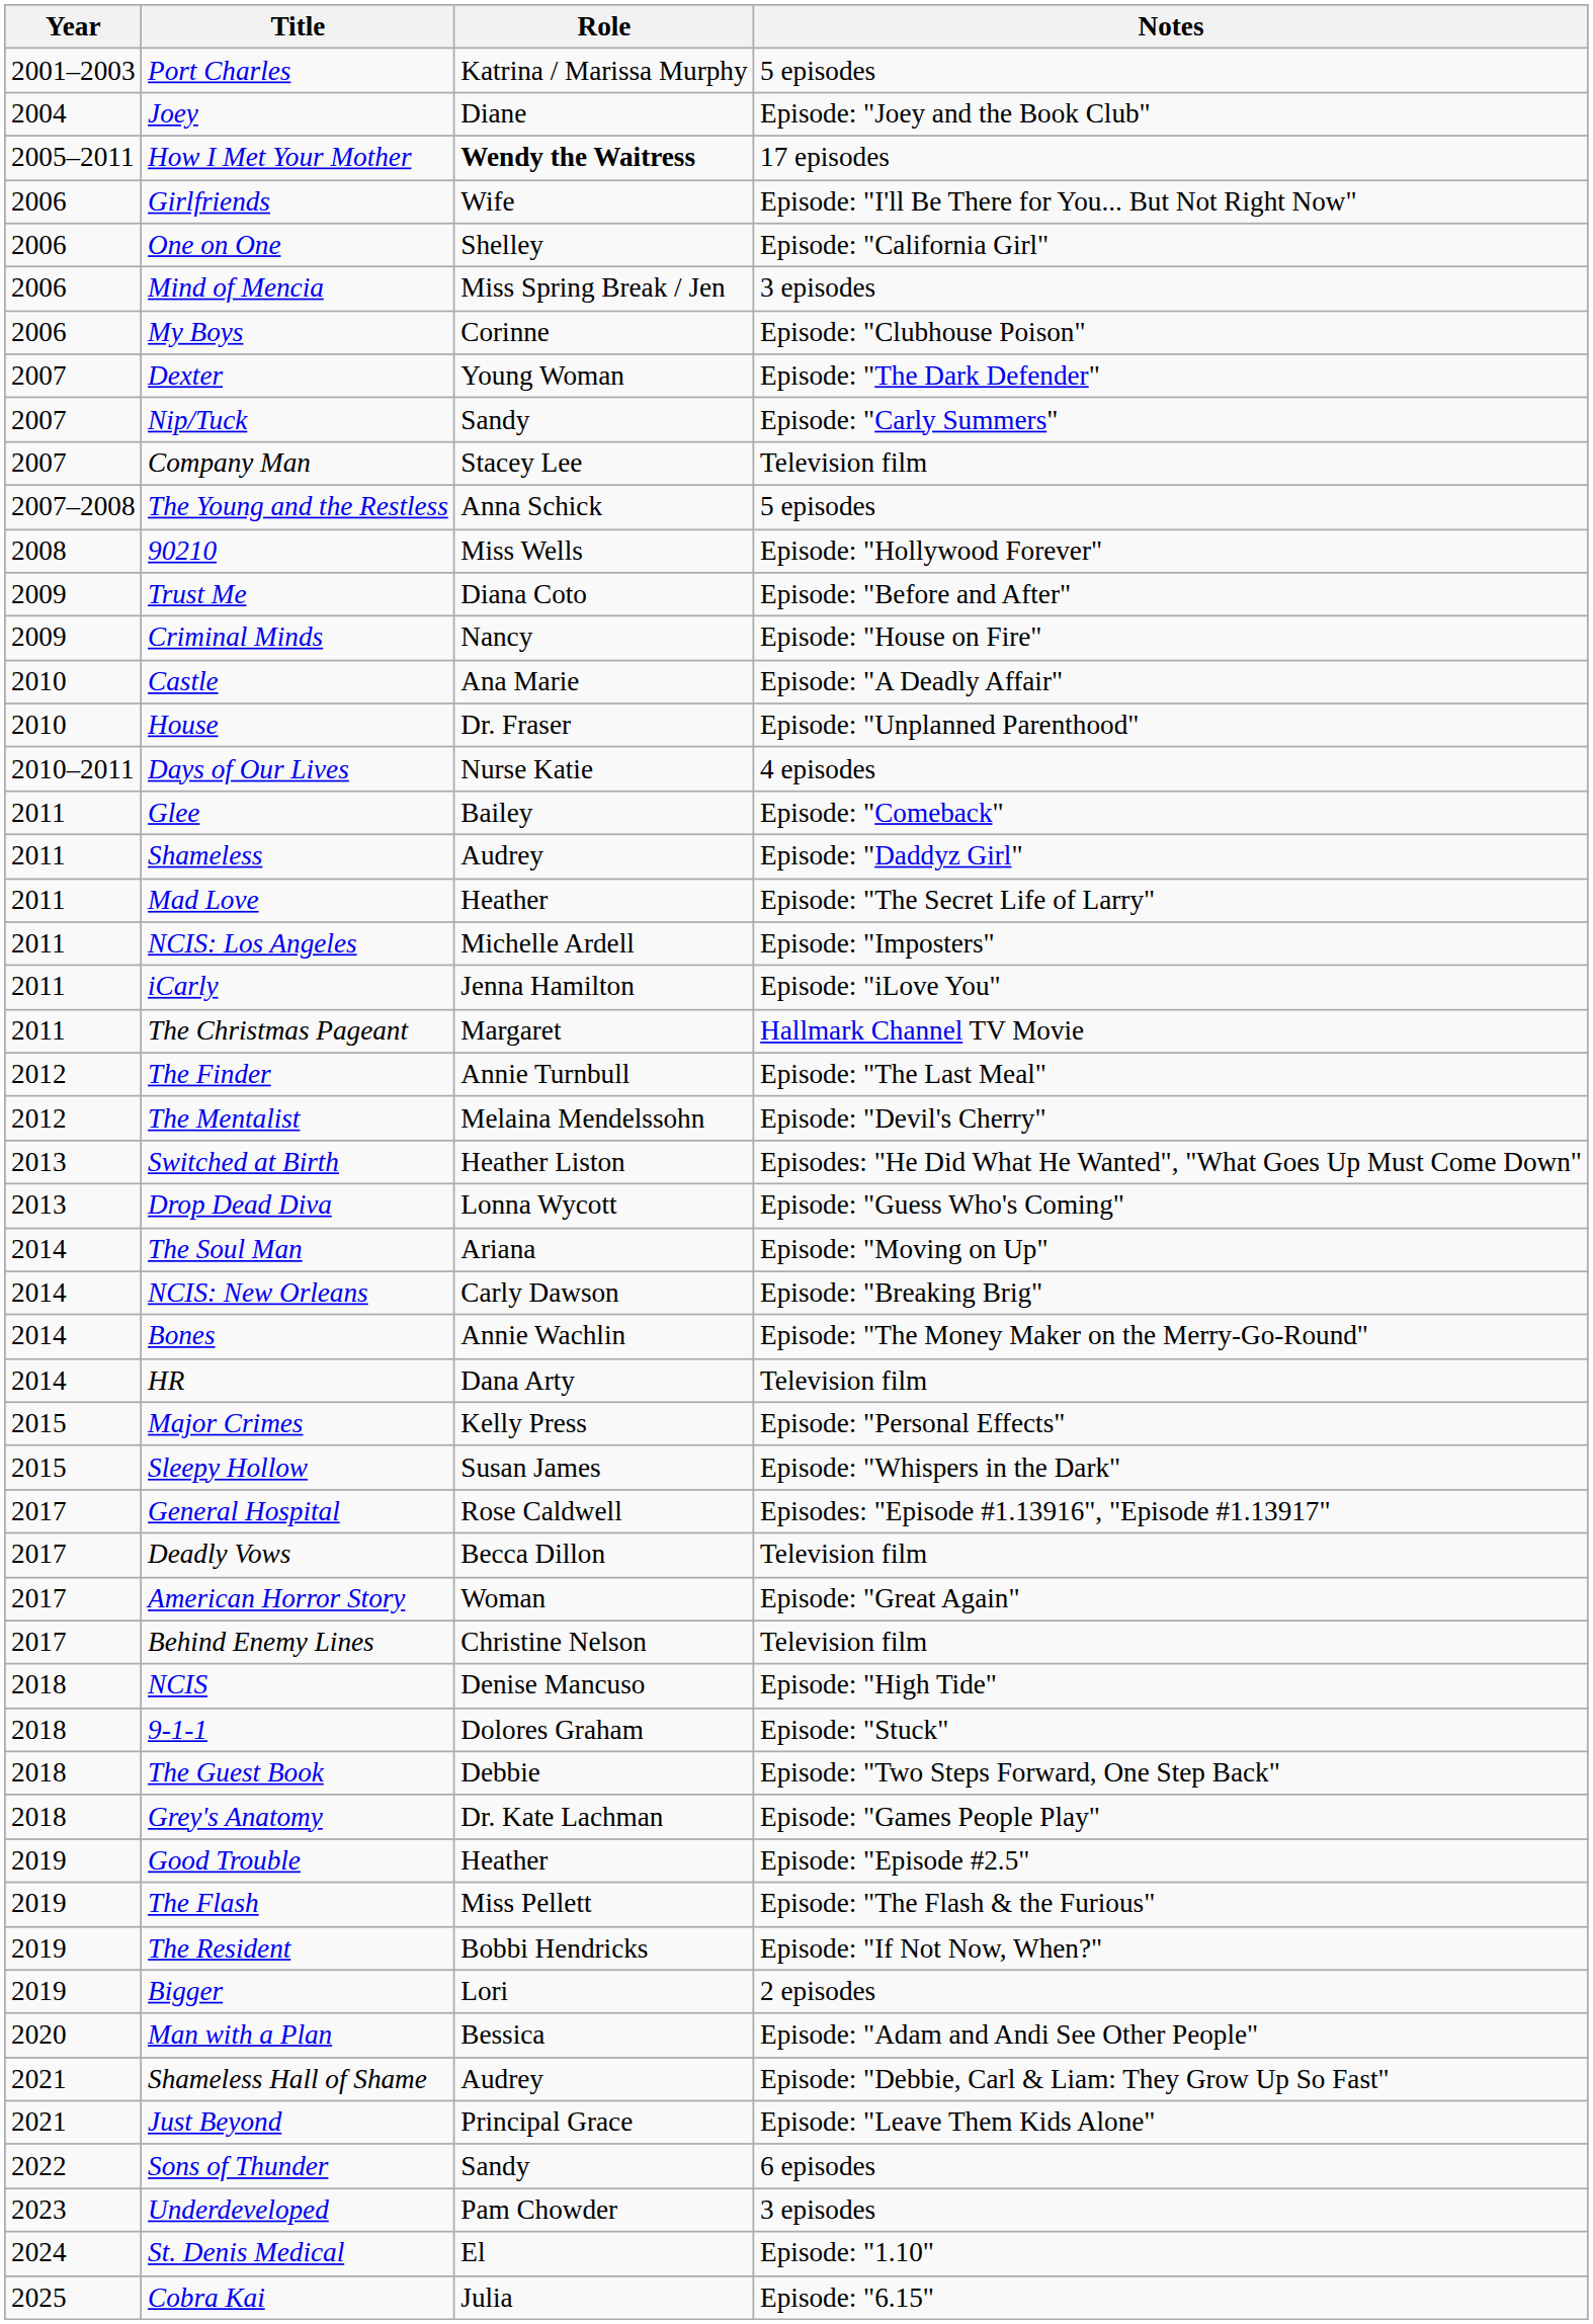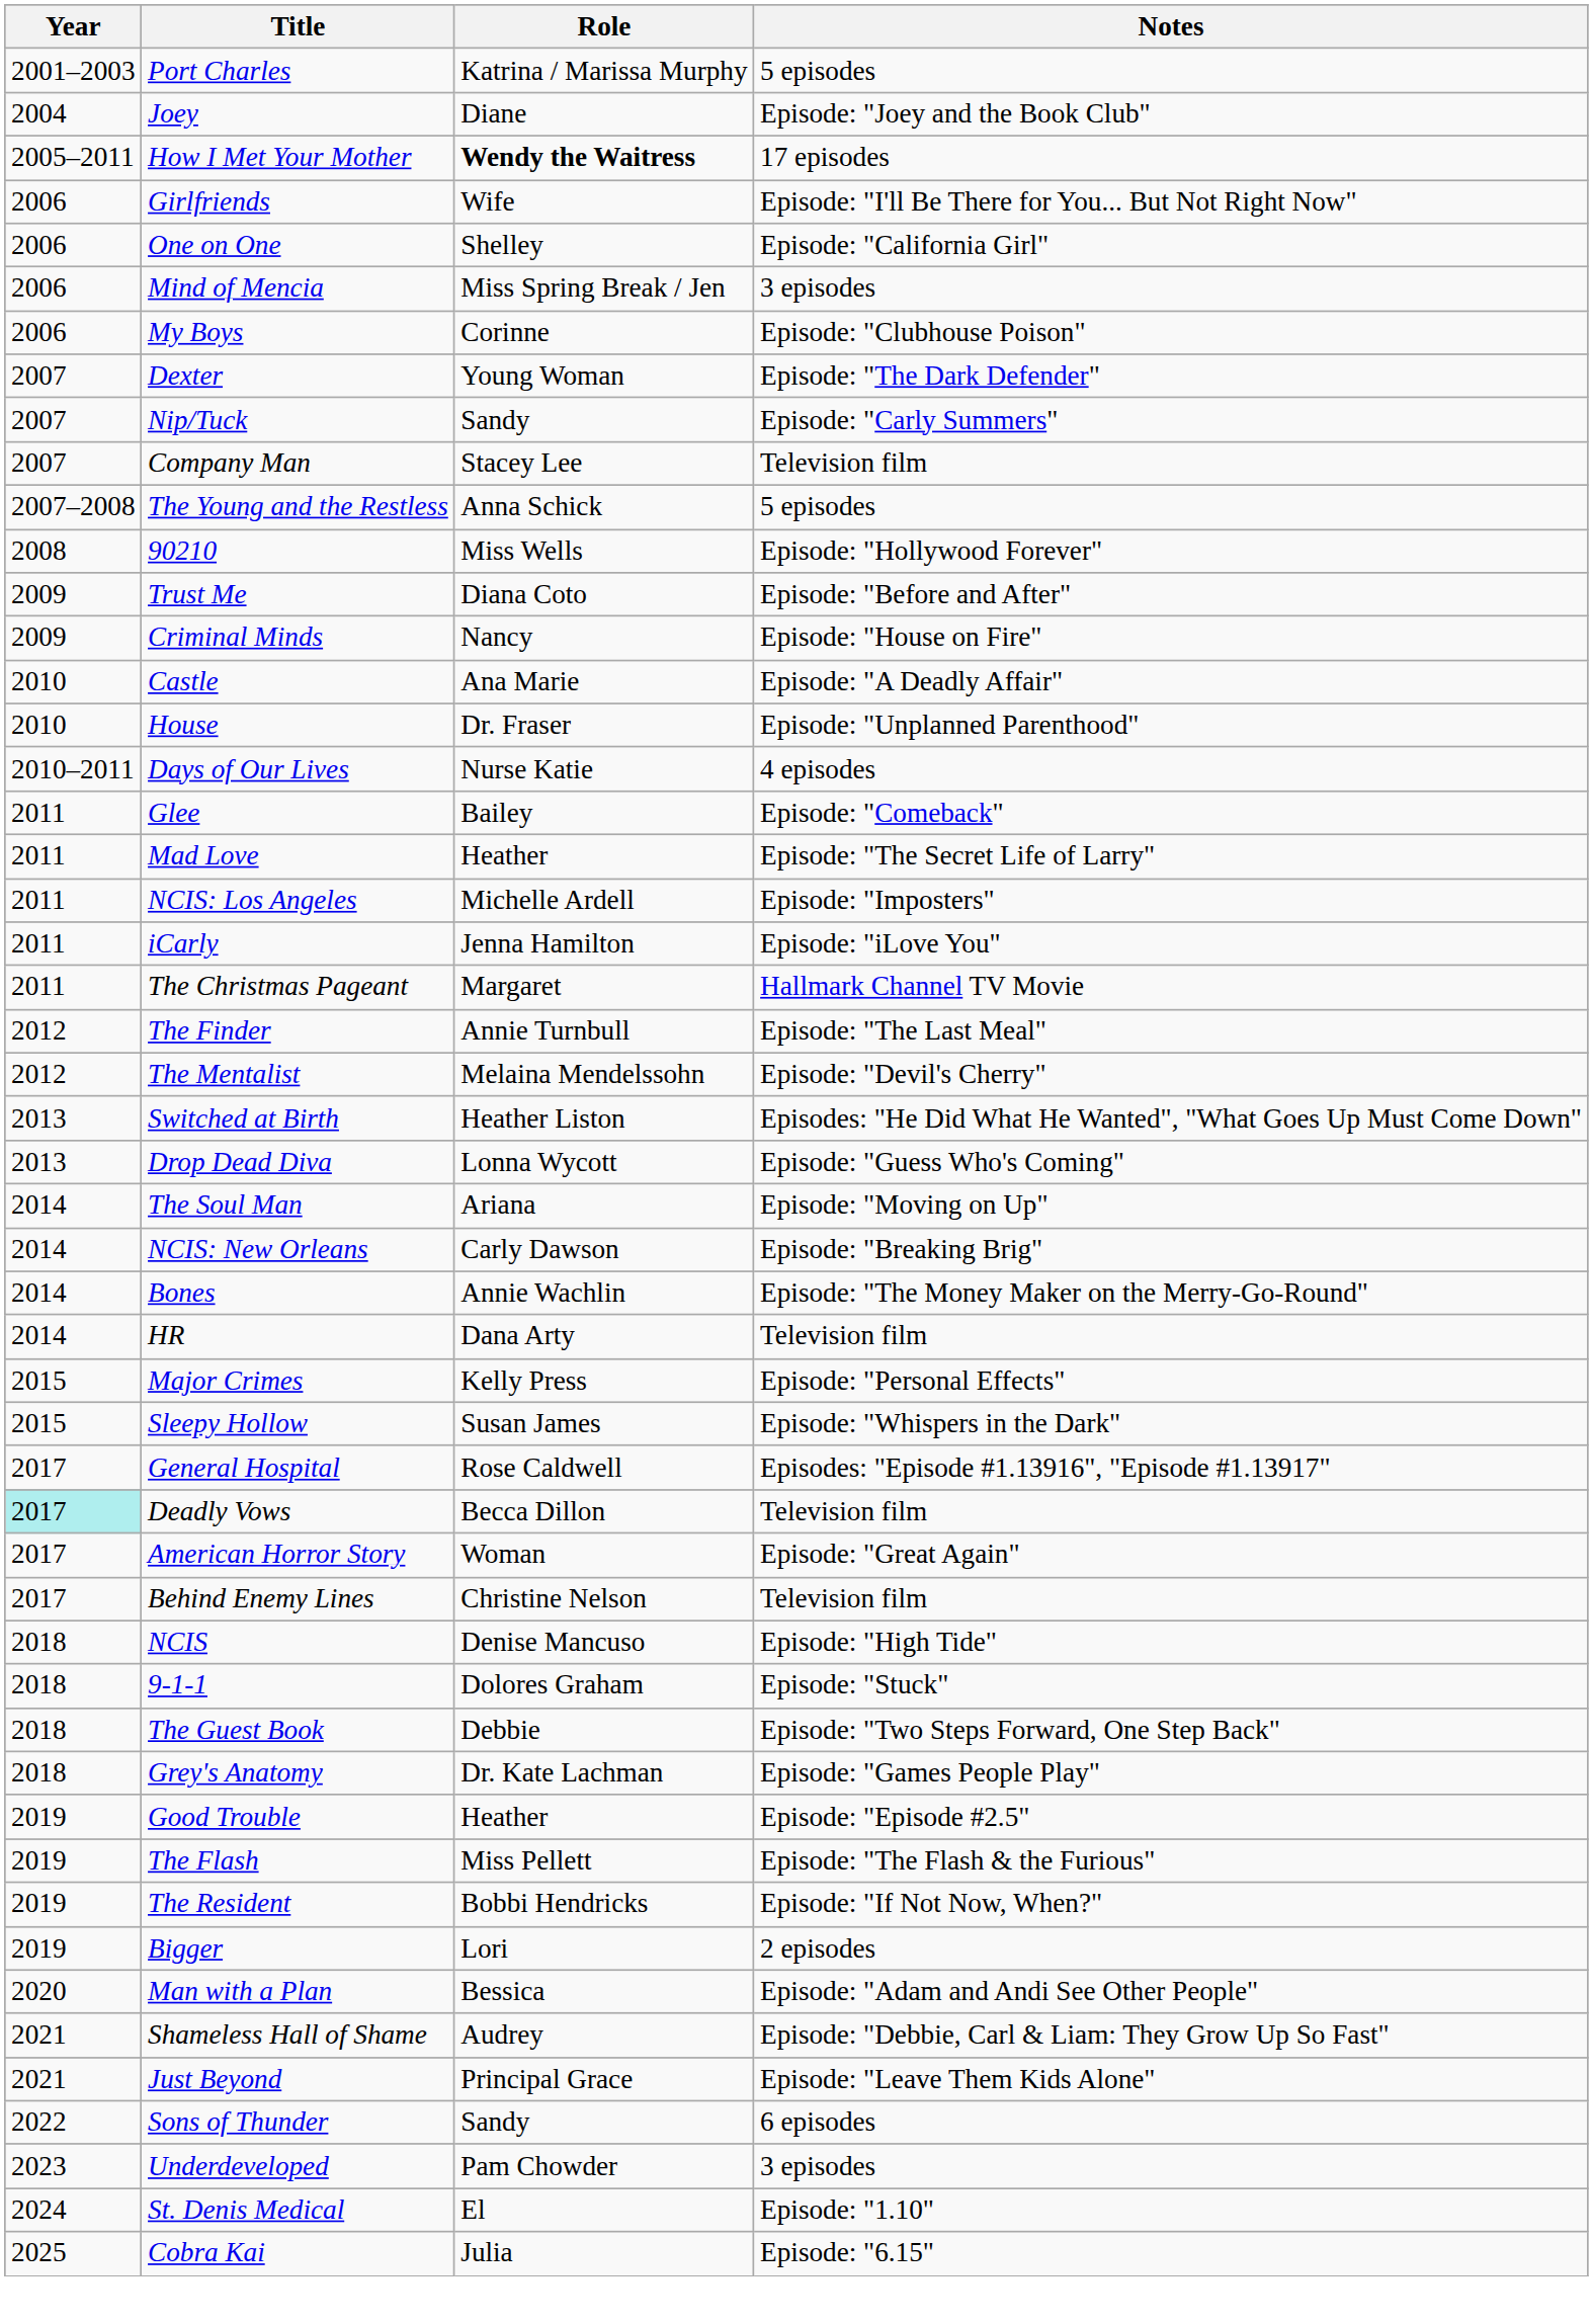 <table class="wikitable">
 <tr>
 <th>Year</th>
 <th>Title</th>
 <th>Role</th>
 <th>Notes</th>
 </tr>
 <tr>
 <td>2001–2003</td>
 <td><em><a href='#'>Port Charles</a></em></td>
 <td>Katrina / Marissa Murphy</td>
 <td>5 episodes</td>
 </tr>
 <tr>
 <td>2004</td>
 <td><em><a href='#'>Joey</a></em></td>
 <td>Diane</td>
 <td>Episode: "Joey and the Book Club"</td>
 </tr>
 <tr>
 <td>2005–2011</td>
 <td><em><a href='#'>How I Met Your Mother</a></em></td>
 <td><strong>Wendy the Waitress</strong></td>
 <td>17 episodes</td>
 </tr>
 <tr>
 <td>2006</td>
 <td><em><a href='#'>Girlfriends</a></em></td>
 <td>Wife</td>
 <td>Episode: "I'll Be There for You... But Not Right Now"</td>
 </tr>
 <tr>
 <td>2006</td>
 <td><em><a href='#'>One on One</a></em></td>
 <td>Shelley</td>
 <td>Episode: "California Girl"</td>
 </tr>
 <tr>
 <td>2006</td>
 <td><em><a href='#'>Mind of Mencia</a></em></td>
 <td>Miss Spring Break / Jen</td>
 <td>3 episodes</td>
 </tr>
 <tr>
 <td>2006</td>
 <td><em><a href='#'>My Boys</a></em></td>
 <td>Corinne</td>
 <td>Episode: "Clubhouse Poison"</td>
 </tr>
 <tr>
 <td>2007</td>
 <td><em><a href='#'>Dexter</a></em></td>
 <td>Young Woman</td>
 <td>Episode: "<a href='#'>The Dark Defender</a>"</td>
 </tr>
 <tr>
 <td>2007</td>
 <td><em><a href='#'>Nip/Tuck</a></em></td>
 <td>Sandy</td>
 <td>Episode: "<a href='#'>Carly Summers</a>"</td>
 </tr>
 <tr>
 <td>2007</td>
 <td><em>Company Man</em></td>
 <td>Stacey Lee</td>
 <td>Television film</td>
 </tr>
 <tr>
 <td>2007–2008</td>
 <td><em><a href='#'>The Young and the Restless</a></em></td>
 <td>Anna Schick</td>
 <td>5 episodes</td>
 </tr>
 <tr>
 <td>2008</td>
 <td><em><a href='#'>90210</a></em></td>
 <td>Miss Wells</td>
 <td>Episode: "Hollywood Forever"</td>
 </tr>
 <tr>
 <td>2009</td>
 <td><em><a href='#'>Trust Me</a></em></td>
 <td>Diana Coto</td>
 <td>Episode: "Before and After"</td>
 </tr>
 <tr>
 <td>2009</td>
 <td><em><a href='#'>Criminal Minds</a></em></td>
 <td>Nancy</td>
 <td>Episode: "House on Fire"</td>
 </tr>
 <tr>
 <td>2010</td>
 <td><em><a href='#'>Castle</a></em></td>
 <td>Ana Marie</td>
 <td>Episode: "A Deadly Affair"</td>
 </tr>
 <tr>
 <td>2010</td>
 <td><em><a href='#'>House</a></em></td>
 <td>Dr. Fraser</td>
 <td>Episode: "Unplanned Parenthood"</td>
 </tr>
 <tr>
 <td>2010–2011</td>
 <td><em><a href='#'>Days of Our Lives</a></em></td>
 <td>Nurse Katie</td>
 <td>4 episodes</td>
 </tr>
 <tr>
 <td>2011</td>
 <td><em><a href='#'>Glee</a></em></td>
 <td>Bailey</td>
 <td>Episode: "<a href='#'>Comeback</a>"</td>
 </tr>
 <tr>
 <td>2011</td>
-<td><em><a href='#'>Shameless</a></em></td>
-<td>Audrey</td>
-<td>Episode: "<a href='#'>Daddyz Girl</a>"</td>
-</tr>
-<tr>
-<td>2011</td>
 <td><em><a href='#'>Mad Love</a></em></td>
 <td>Heather</td>
 <td>Episode: "The Secret Life of Larry"</td>
 </tr>
 <tr>
 <td>2011</td>
 <td><em><a href='#'>NCIS: Los Angeles</a></em></td>
 <td>Michelle Ardell</td>
 <td>Episode: "Imposters"</td>
 </tr>
 <tr>
 <td>2011</td>
 <td><em><a href='#'>iCarly</a></em></td>
 <td>Jenna Hamilton</td>
 <td>Episode: "iLove You"</td>
 </tr>
 <tr>
 <td>2011</td>
 <td><em>The Christmas Pageant</em></td>
 <td>Margaret</td>
 <td><a href='#'>Hallmark Channel</a> TV Movie</td>
 </tr>
 <tr>
 <td>2012</td>
 <td><em><a href='#'>The Finder</a></em></td>
 <td>Annie Turnbull</td>
 <td>Episode: "The Last Meal"</td>
 </tr>
 <tr>
 <td>2012</td>
 <td><em><a href='#'>The Mentalist</a></em></td>
 <td>Melaina Mendelssohn</td>
 <td>Episode: "Devil's Cherry"</td>
 </tr>
 <tr>
 <td>2013</td>
 <td><em><a href='#'>Switched at Birth</a></em></td>
 <td>Heather Liston</td>
 <td>Episodes: "He Did What He Wanted", "What Goes Up Must Come Down"</td>
 </tr>
 <tr>
 <td>2013</td>
 <td><em><a href='#'>Drop Dead Diva</a></em></td>
 <td>Lonna Wycott</td>
 <td>Episode: "Guess Who's Coming"</td>
 </tr>
 <tr>
 <td>2014</td>
 <td><em><a href='#'>The Soul Man</a></em></td>
 <td>Ariana</td>
 <td>Episode: "Moving on Up"</td>
 </tr>
 <tr>
 <td>2014</td>
 <td><em><a href='#'>NCIS: New Orleans</a></em></td>
 <td>Carly Dawson</td>
 <td>Episode: "Breaking Brig"</td>
 </tr>
 <tr>
 <td>2014</td>
 <td><em><a href='#'>Bones</a></em></td>
 <td>Annie Wachlin</td>
 <td>Episode: "The Money Maker on the Merry-Go-Round"</td>
 </tr>
 <tr>
 <td>2014</td>
 <td><em>HR</em></td>
 <td>Dana Arty</td>
 <td>Television film</td>
 </tr>
 <tr>
 <td>2015</td>
 <td><em><a href='#'>Major Crimes</a></em></td>
 <td>Kelly Press</td>
 <td>Episode: "Personal Effects"</td>
 </tr>
 <tr>
 <td>2015</td>
 <td><em><a href='#'>Sleepy Hollow</a></em></td>
 <td>Susan James</td>
 <td>Episode: "Whispers in the Dark"</td>
 </tr>
 <tr>
 <td>2017</td>
 <td><em><a href='#'>General Hospital</a></em></td>
 <td>Rose Caldwell</td>
 <td>Episodes: "Episode #1.13916", "Episode #1.13917"</td>
 </tr>
 <tr>
-<td>2017</td>
+<td style="background: paleturquoise;">2017</td>
 <td><em>Deadly Vows</em></td>
 <td>Becca Dillon</td>
 <td>Television film</td>
 </tr>
 <tr>
 <td>2017</td>
 <td><em><a href='#'>American Horror Story</a></em></td>
 <td>Woman</td>
 <td>Episode: "Great Again"</td>
 </tr>
 <tr>
 <td>2017</td>
 <td><em>Behind Enemy Lines</em></td>
 <td>Christine Nelson</td>
 <td>Television film</td>
 </tr>
 <tr>
 <td>2018</td>
 <td><em><a href='#'>NCIS</a></em></td>
 <td>Denise Mancuso</td>
 <td>Episode: "High Tide"</td>
 </tr>
 <tr>
 <td>2018</td>
 <td><em><a href='#'>9-1-1</a></em></td>
 <td>Dolores Graham</td>
 <td>Episode: "Stuck"</td>
 </tr>
 <tr>
 <td>2018</td>
 <td><em><a href='#'>The Guest Book</a></em></td>
 <td>Debbie</td>
 <td>Episode: "Two Steps Forward, One Step Back"</td>
 </tr>
 <tr>
 <td>2018</td>
 <td><em><a href='#'>Grey's Anatomy</a></em></td>
 <td>Dr. Kate Lachman</td>
 <td>Episode: "Games People Play"</td>
 </tr>
 <tr>
 <td>2019</td>
 <td><em><a href='#'>Good Trouble</a></em></td>
 <td>Heather</td>
 <td>Episode: "Episode #2.5"</td>
 </tr>
 <tr>
 <td>2019</td>
 <td><em><a href='#'>The Flash</a></em></td>
 <td>Miss Pellett</td>
 <td>Episode: "The Flash & the Furious"</td>
 </tr>
 <tr>
 <td>2019</td>
 <td><em><a href='#'>The Resident</a></em></td>
 <td>Bobbi Hendricks</td>
 <td>Episode: "If Not Now, When?"</td>
 </tr>
 <tr>
 <td>2019</td>
 <td><em><a href='#'>Bigger</a></em></td>
 <td>Lori</td>
 <td>2 episodes</td>
 </tr>
 <tr>
 <td>2020</td>
 <td><em><a href='#'>Man with a Plan</a></em></td>
 <td>Bessica</td>
 <td>Episode: "Adam and Andi See Other People"</td>
 </tr>
 <tr>
 <td>2021</td>
 <td><em>Shameless Hall of Shame</em></td>
 <td>Audrey</td>
 <td>Episode: "Debbie, Carl & Liam: They Grow Up So Fast"</td>
 </tr>
 <tr>
 <td>2021</td>
 <td><em><a href='#'>Just Beyond</a></em></td>
 <td>Principal Grace</td>
 <td>Episode: "Leave Them Kids Alone"</td>
 </tr>
 <tr>
 <td>2022</td>
 <td><em><a href='#'>Sons of Thunder</a></em></td>
 <td>Sandy</td>
 <td>6 episodes</td>
 </tr>
 <tr>
 <td>2023</td>
 <td><em><a href='#'>Underdeveloped</a></em></td>
 <td>Pam Chowder</td>
 <td>3 episodes</td>
 </tr>
 <tr>
 <td>2024</td>
 <td><em><a href='#'>St. Denis Medical</a></em></td>
 <td>El</td>
 <td>Episode: "1.10"</td>
 </tr>
 <tr>
 <td>2025</td>
 <td><em><a href='#'>Cobra Kai</a></em></td>
 <td>Julia</td>
 <td>Episode: "6.15"</td>
 </tr>
 </table>
